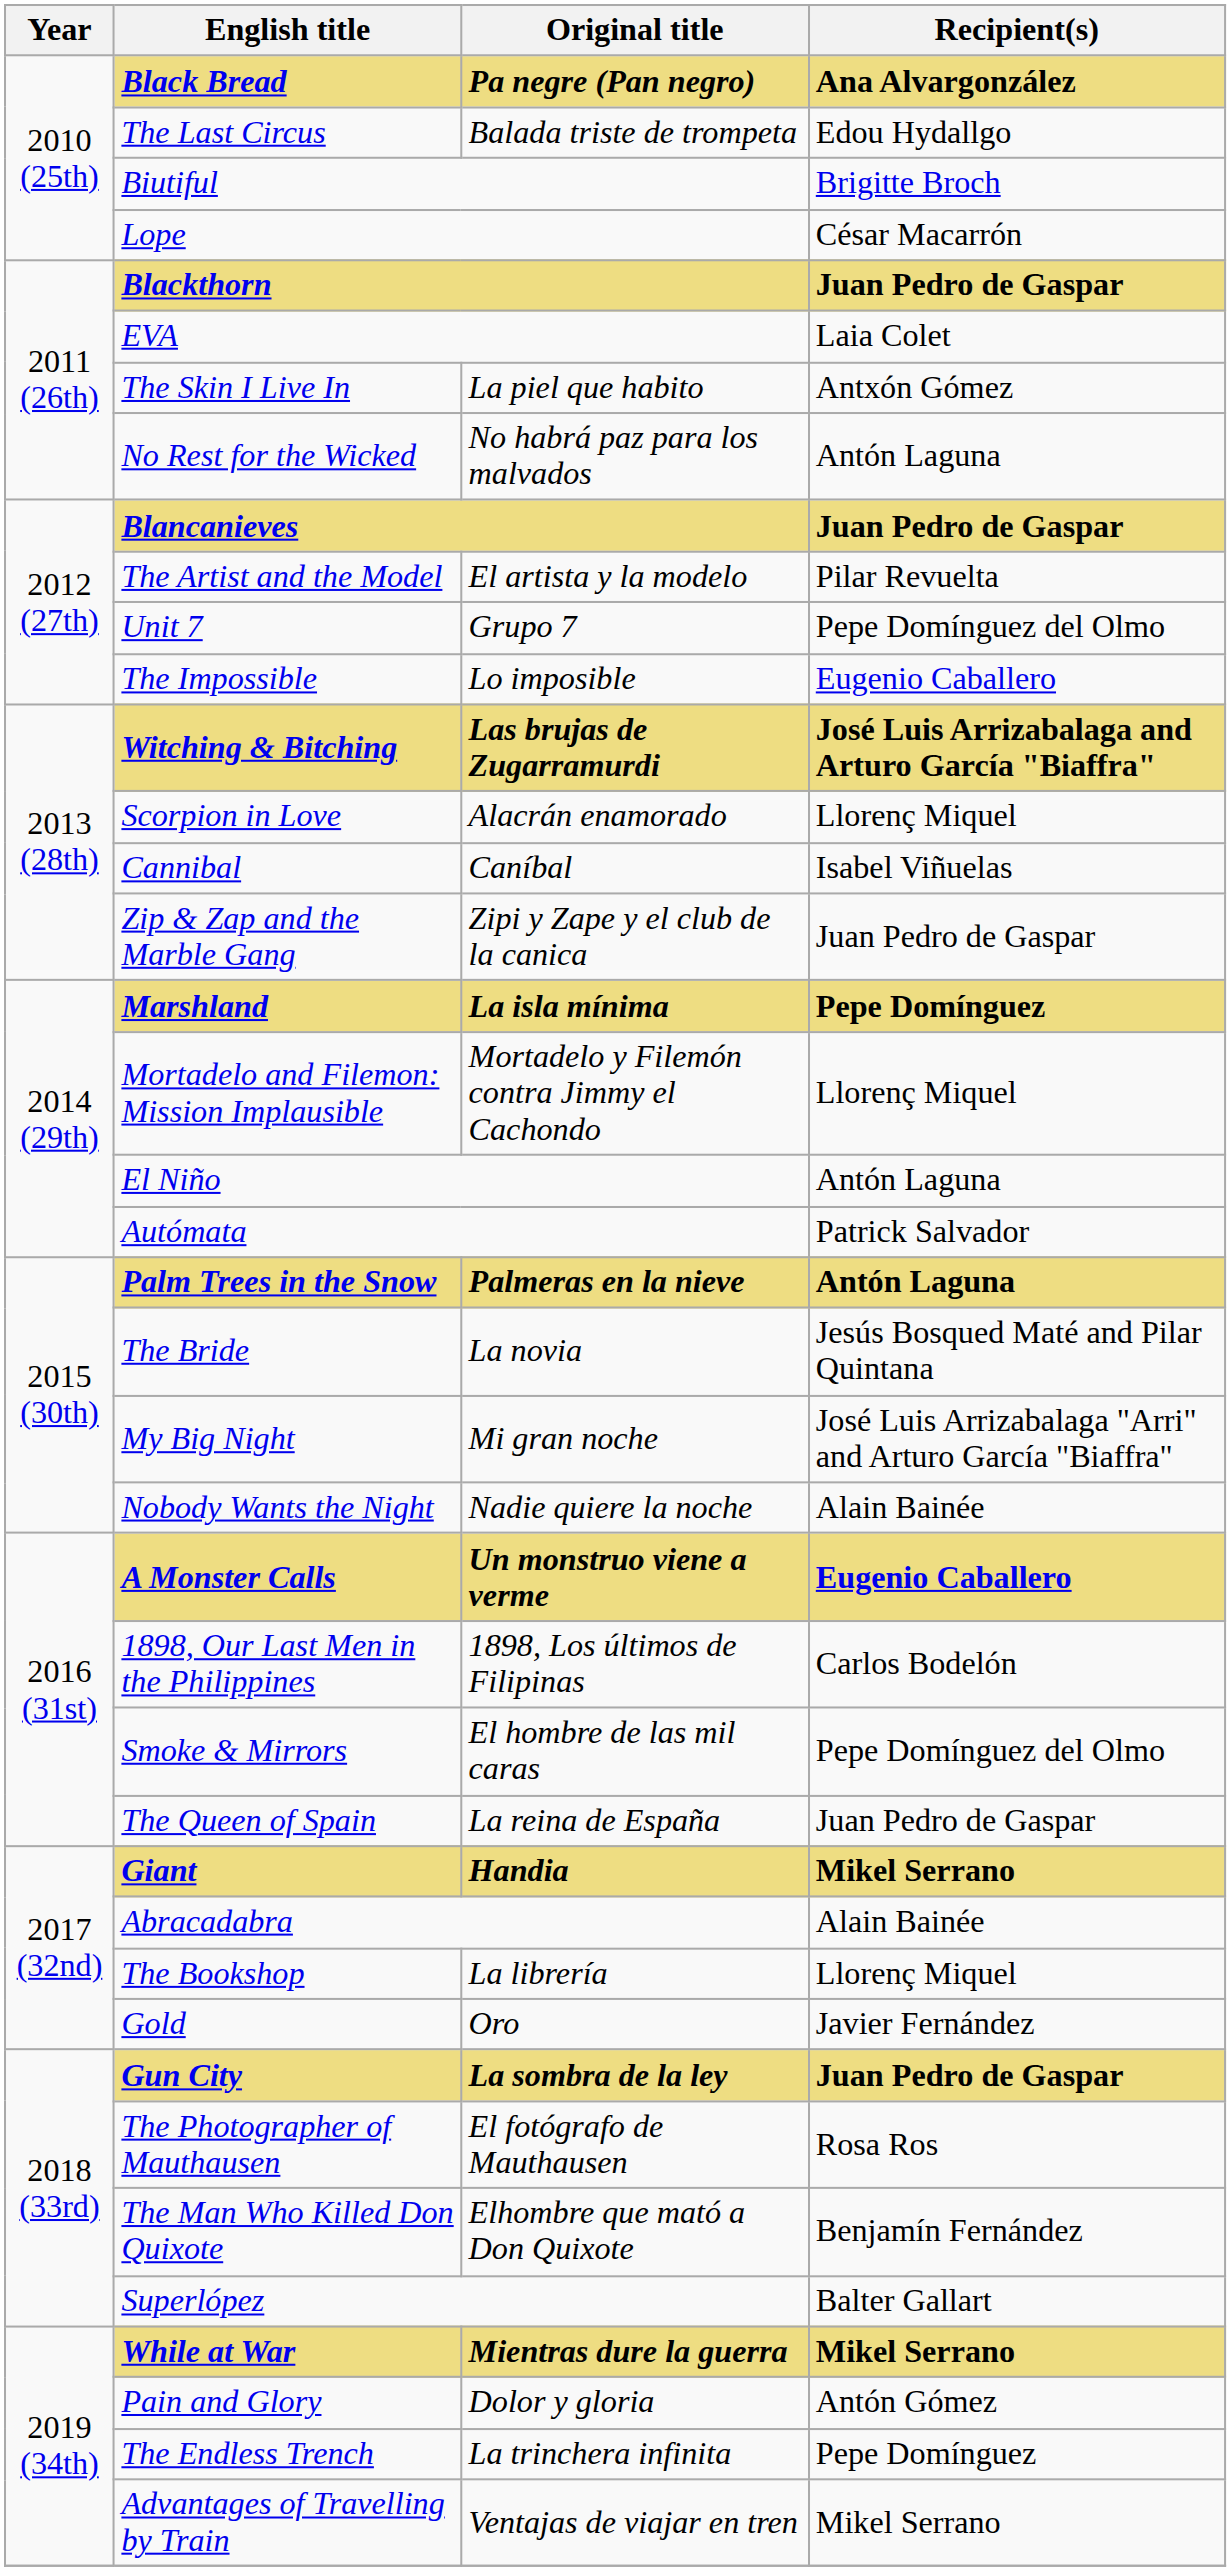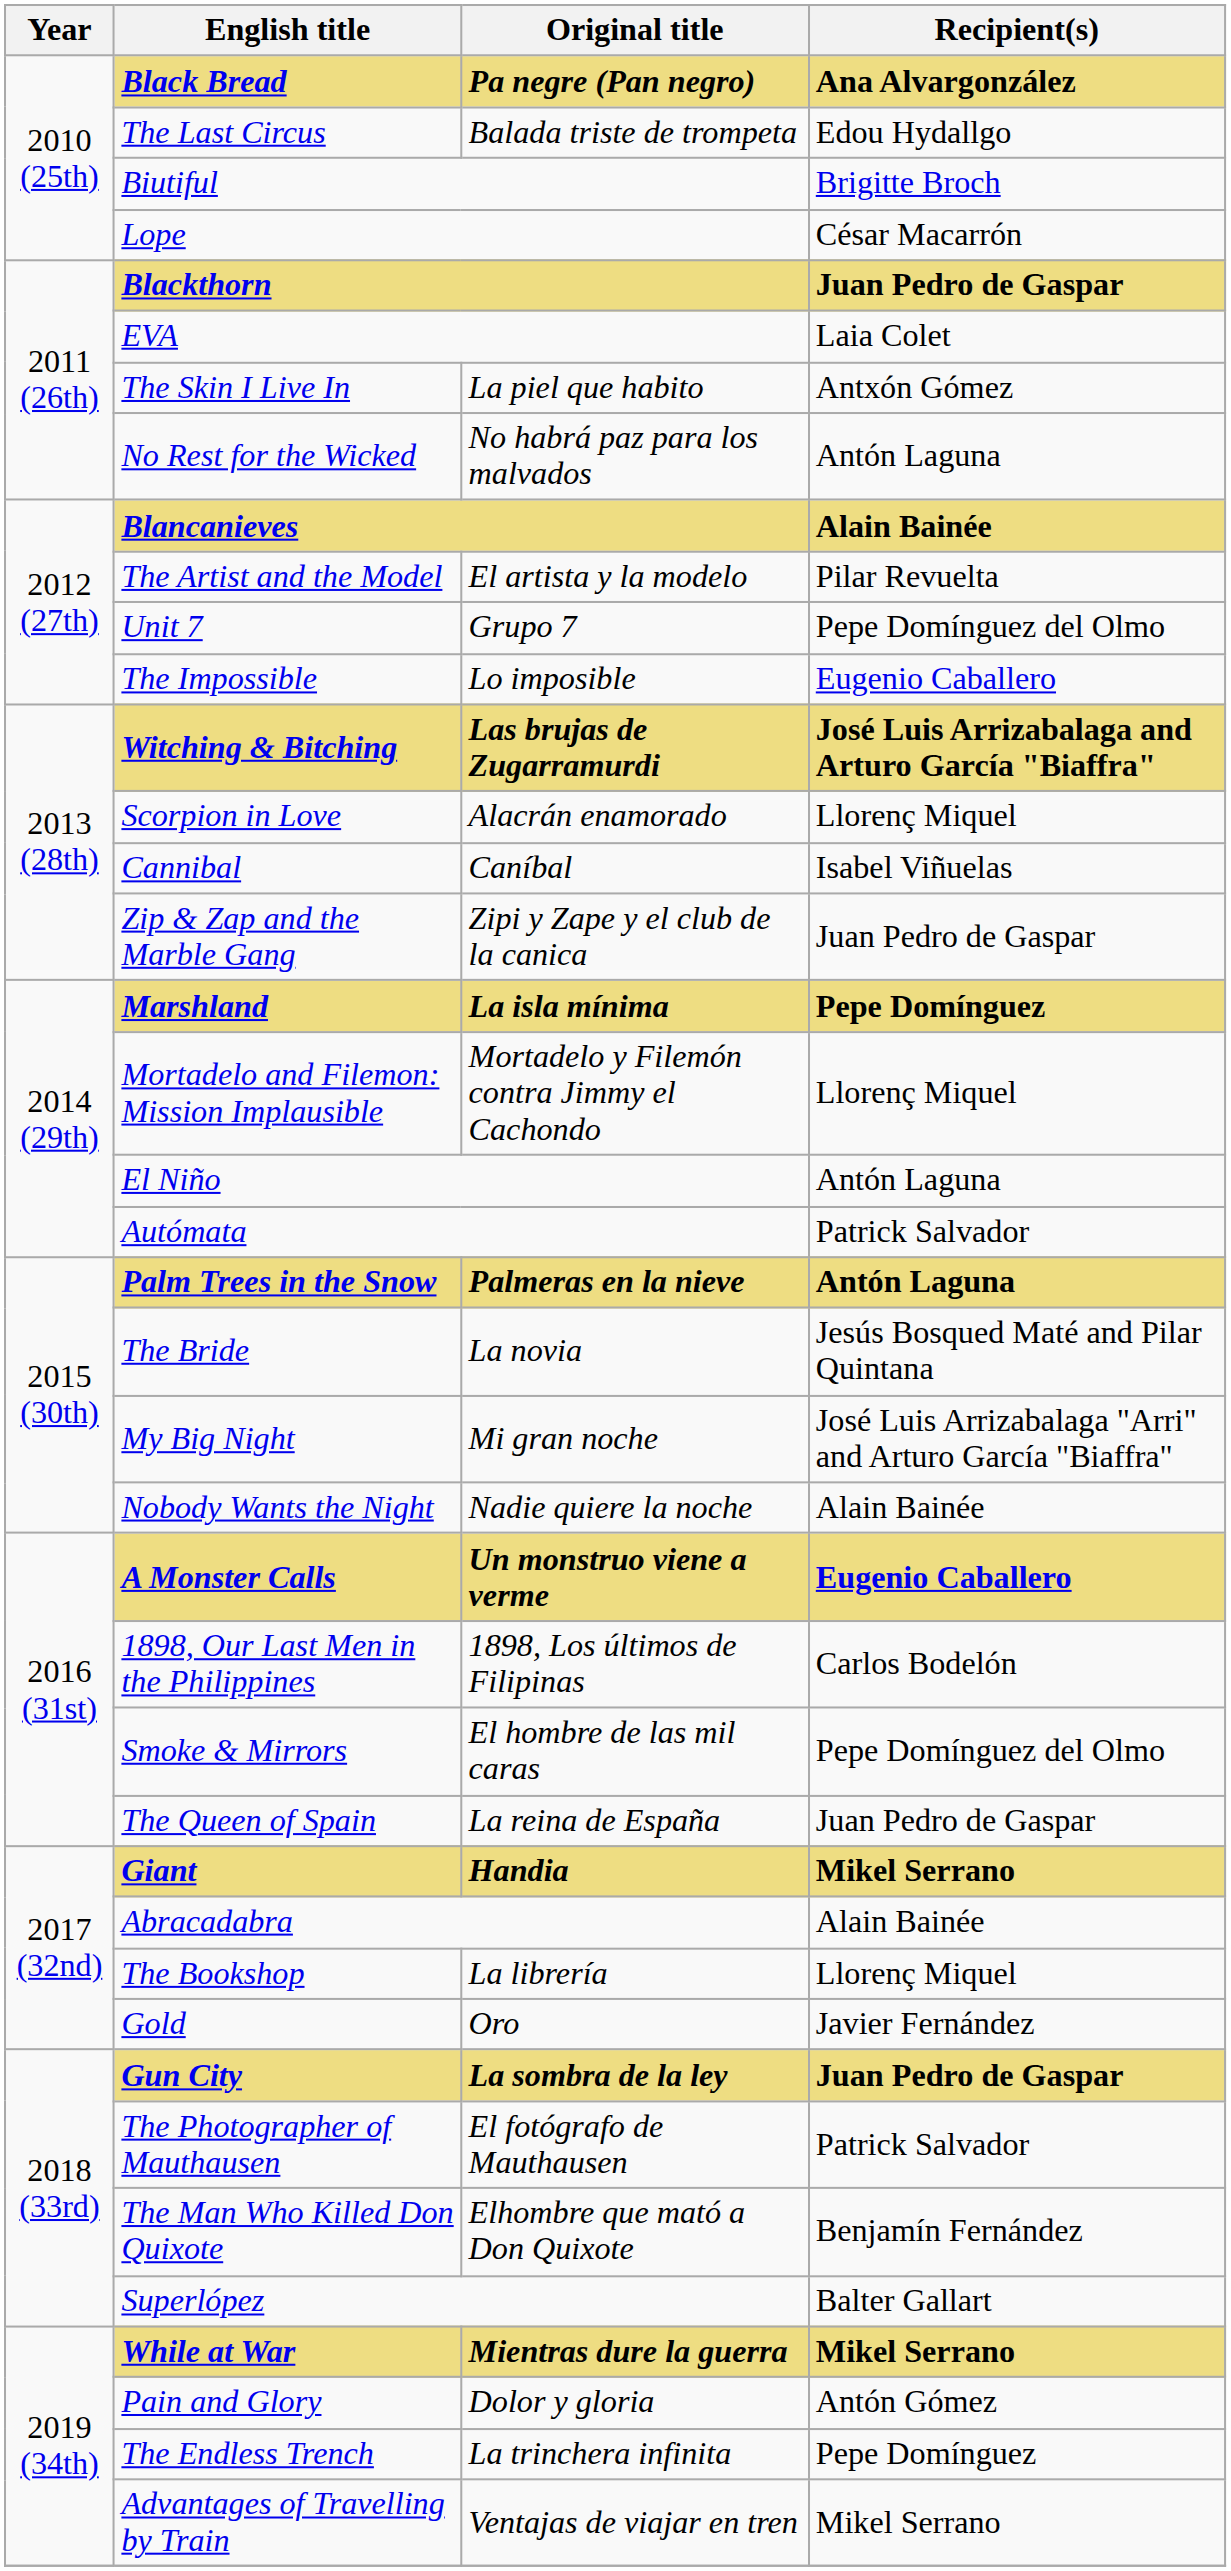 <table class="wikitable sortable" style="text-align:left;"style="width:95%">
 <tr>
 <th scope="col" style="width:5%;">Year</th>
 <th scope="col" style="width:25%;">English title</th>
 <th scope="col" style="width:25%;">Original title</th>
 <th scope="col" style="width:30%;">Recipient(s)</th>
 </tr>
 <tr>
 <td rowspan="4" style="text-align:center;">2010<br><a href='#'>(25th)</a> <br></td>
 <td style="background:#eedd82;"><strong><em><a href='#'>Black Bread</a></em></strong></td>
 <td style="background:#eedd82;"><strong><em>Pa negre (Pan negro)</em></strong></td>
 <td style="background:#eedd82;"><strong>	Ana Alvargonzález</strong></td>
 </tr>
 <tr>
 <td><em><a href='#'>The Last Circus</a></em></td>
 <td><em>Balada triste de trompeta</em></td>
 <td>Edou Hydallgo</td>
 </tr>
 <tr>
 <td colspan="2"><em><a href='#'>Biutiful</a></em></td>
 <td><a href='#'>Brigitte Broch</a></td>
 </tr>
 <tr>
 <td colspan="2"><em><a href='#'>Lope</a></em></td>
 <td>César Macarrón</td>
 </tr>
 <tr>
 <td rowspan="4" style="text-align:center;">2011<br><a href='#'>(26th)</a> <br></td>
 <td colspan="2" style="background:#eedd82;"><strong><em><a href='#'>Blackthorn</a></em></strong></td>
 <td style="background:#eedd82;"><strong>Juan Pedro de Gaspar</strong></td>
 </tr>
 <tr>
 <td colspan="2"><em><a href='#'>EVA</a></em></td>
 <td>Laia Colet</td>
 </tr>
 <tr>
 <td><em><a href='#'>The Skin I Live In</a></em></td>
 <td><em>La piel que habito</em></td>
 <td>Antxón Gómez</td>
 </tr>
 <tr>
 <td><em><a href='#'>No Rest for the Wicked</a></em></td>
 <td><em>No habrá paz para los malvados</em></td>
 <td>Antón Laguna</td>
 </tr>
 <tr>
 <td rowspan="4" style="text-align:center;">2012<br><a href='#'>(27th)</a> <br></td>
 <td colspan="2" style="background:#eedd82;"><strong><em><a href='#'>Blancanieves</a></em></strong></td>
-<td style="background:#eedd82;"><strong>Juan Pedro de Gaspar</strong></td>
+<td style="background:#eedd82;"><strong>Alain Bainée</strong></td>
 </tr>
 <tr>
 <td><em><a href='#'>The Artist and the Model</a></em></td>
 <td><em>El artista y la modelo</em></td>
 <td>Pilar Revuelta</td>
 </tr>
 <tr>
 <td><em><a href='#'>Unit 7</a></em></td>
 <td><em>Grupo 7</em></td>
 <td>Pepe Domínguez del Olmo</td>
 </tr>
 <tr>
 <td><em><a href='#'>The Impossible</a></em></td>
 <td><em>Lo imposible</em></td>
 <td><a href='#'>Eugenio Caballero</a></td>
 </tr>
 <tr>
 <td rowspan="4" style="text-align:center;">2013<br><a href='#'>(28th)</a> <br></td>
 <td style="background:#eedd82;"><strong><em><a href='#'>Witching & Bitching</a></em></strong></td>
 <td style="background:#eedd82;"><strong><em>Las brujas de Zugarramurdi</em></strong></td>
 <td style="background:#eedd82;"><strong>José Luis Arrizabalaga and Arturo García "Biaffra"</strong></td>
 </tr>
 <tr>
 <td><em><a href='#'>Scorpion in Love</a></em></td>
 <td><em>Alacrán enamorado</em></td>
 <td>Llorenç Miquel</td>
 </tr>
 <tr>
 <td><em><a href='#'>Cannibal</a></em></td>
 <td><em>Caníbal</em></td>
 <td>Isabel Viñuelas</td>
 </tr>
 <tr>
 <td><em><a href='#'>Zip & Zap and the Marble Gang</a></em></td>
 <td><em>Zipi y Zape y el club de la canica</em></td>
 <td>Juan Pedro de Gaspar</td>
 </tr>
 <tr>
 <td rowspan="4" style="text-align:center;">2014<br><a href='#'>(29th)</a> <br></td>
 <td style="background:#eedd82;"><strong><em><a href='#'>Marshland</a></em></strong></td>
 <td style="background:#eedd82;"><strong><em>La isla mínima</em></strong></td>
 <td style="background:#eedd82;"><strong>Pepe Domínguez</strong></td>
 </tr>
 <tr>
 <td><em><a href='#'>Mortadelo and Filemon: Mission Implausible</a></em></td>
 <td><em>Mortadelo y Filemón contra Jimmy el Cachondo</em></td>
 <td>Llorenç Miquel</td>
 </tr>
 <tr>
 <td colspan="2"><em><a href='#'>El Niño</a></em></td>
 <td>Antón Laguna</td>
 </tr>
 <tr>
 <td colspan="2"><em><a href='#'>Autómata</a></em></td>
 <td>Patrick Salvador</td>
 </tr>
 <tr>
 <td rowspan="4" style="text-align:center;">2015<br><a href='#'>(30th)</a> <br></td>
 <td style="background:#eedd82;"><strong><em><a href='#'>Palm Trees in the Snow</a></em></strong></td>
 <td style="background:#eedd82;"><strong><em>Palmeras en la nieve</em></strong></td>
 <td style="background:#eedd82;"><strong>Antón Laguna</strong></td>
 </tr>
 <tr>
 <td><em><a href='#'>The Bride</a></em></td>
 <td><em>La novia</em></td>
 <td>Jesús Bosqued Maté and Pilar Quintana</td>
 </tr>
 <tr>
 <td><em><a href='#'>My Big Night</a></em></td>
 <td><em>Mi gran noche</em></td>
 <td>José Luis Arrizabalaga "Arri" and Arturo García "Biaffra"</td>
 </tr>
 <tr>
 <td><em><a href='#'>Nobody Wants the Night</a></em></td>
 <td><em>Nadie quiere la noche</em></td>
 <td>Alain Bainée</td>
 </tr>
 <tr>
 <td rowspan="4" style="text-align:center;">2016<br><a href='#'>(31st)</a><br></td>
 <td style="background:#eedd82;"><strong><em><a href='#'>A Monster Calls</a></em></strong></td>
 <td style="background:#eedd82;"><strong><em>Un monstruo viene a verme</em></strong></td>
 <td style="background:#eedd82;"><strong><a href='#'>Eugenio Caballero</a></strong></td>
 </tr>
 <tr>
 <td><em><a href='#'>1898, Our Last Men in the Philippines</a></em></td>
 <td><em>1898, Los últimos de Filipinas</em></td>
 <td>Carlos Bodelón</td>
 </tr>
 <tr>
 <td><em><a href='#'>Smoke & Mirrors</a></em></td>
 <td><em>El hombre de las mil caras</em></td>
 <td>Pepe Domínguez del Olmo</td>
 </tr>
 <tr>
 <td><em><a href='#'>The Queen of Spain</a></em></td>
 <td><em>La reina de España</em></td>
 <td>Juan Pedro de Gaspar</td>
 </tr>
 <tr>
 <td rowspan="4" style="text-align:center;">2017<br><a href='#'>(32nd)</a><br></td>
 <td style="background:#eedd82;"><strong><em><a href='#'>Giant</a></em></strong></td>
 <td style="background:#eedd82;"><strong><em>Handia</em></strong></td>
 <td style="background:#eedd82;"><strong>Mikel Serrano</strong></td>
 </tr>
 <tr>
 <td colspan="2"><em><a href='#'>Abracadabra</a></em></td>
 <td>Alain Bainée</td>
 </tr>
 <tr>
 <td><em><a href='#'>The Bookshop</a></em></td>
 <td><em>La librería</em></td>
 <td>Llorenç Miquel</td>
 </tr>
 <tr>
 <td><em><a href='#'>Gold</a></em></td>
 <td><em>Oro</em></td>
 <td>Javier Fernández</td>
 </tr>
 <tr>
 <td rowspan="4" style="text-align:center;">2018<br><a href='#'>(33rd)</a><br></td>
 <td style="background:#eedd82;"><strong><em><a href='#'>Gun City</a></em></strong></td>
 <td style="background:#eedd82;"><strong><em>La sombra de la ley</em></strong></td>
 <td style="background:#eedd82;"><strong>Juan Pedro de Gaspar</strong></td>
 </tr>
 <tr>
 <td><em><a href='#'>The Photographer of Mauthausen</a></em></td>
 <td><em>El fotógrafo de Mauthausen</em></td>
-<td>Rosa Ros</td>
+<td>Patrick Salvador</td>
 </tr>
 <tr>
 <td><em><a href='#'>The Man Who Killed Don Quixote</a></em></td>
 <td><em>Elhombre que mató a Don Quixote</em></td>
 <td>Benjamín Fernández</td>
 </tr>
 <tr>
 <td colspan="2"><em><a href='#'>Superlópez</a></em></td>
 <td>Balter Gallart</td>
 </tr>
 <tr>
 <td rowspan="4" style="text-align:center;">2019<br><a href='#'>(34th)</a><br></td>
 <td style="background:#eedd82;"><strong><em><a href='#'>While at War</a></em></strong></td>
 <td style="background:#eedd82;"><strong><em>Mientras dure la guerra</em></strong></td>
 <td style="background:#eedd82;"><strong>Mikel Serrano</strong></td>
 </tr>
 <tr>
 <td><em><a href='#'>Pain and Glory</a></em></td>
 <td><em>Dolor y gloria</em></td>
 <td>Antón Gómez</td>
 </tr>
 <tr>
 <td><em><a href='#'>The Endless Trench</a></em></td>
 <td><em>La trinchera infinita</em></td>
 <td>Pepe Domínguez</td>
 </tr>
 <tr>
 <td><em><a href='#'>Advantages of Travelling by Train</a></em></td>
 <td><em>Ventajas de viajar en tren</em></td>
 <td>Mikel Serrano</td>
 </tr>
 <tr>
 </tr>
 </table>
